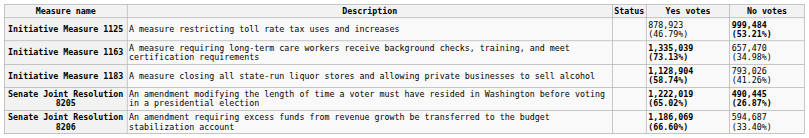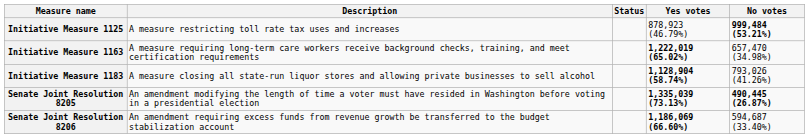 <table class="wikitable sortable plainrowheaders">
 <tr>
 <th scope=col>Measure name</th>
 <th scope=col class=unsortable>Description</th>
 <th scope=col>Status</th>
 <th scope=col>Yes votes</th>
 <th scope=col>No votes</th>
 </tr>
 <tr>
 <th scope=row>Initiative Measure 1125</th>
 <td>A measure restricting toll rate tax uses and increases</td>
 <td></td>
 <td>878,923 (46.79%)</td>
 <td><strong>999,484 (53.21%)</strong></td>
 </tr>
 <tr>
 <th scope=row>Initiative Measure 1163</th>
 <td>A measure requiring long-term care workers receive background checks, training, and meet certification requirements</td>
 <td></td>
-<td><strong>1,335,039 (73.13%)</strong></td>
+<td><strong>1,222,019 (65.02%)</strong></td>
 <td>657,470 (34.98%)</td>
 </tr>
 <tr>
 <th scope=row>Initiative Measure 1183</th>
 <td>A measure closing all state-run liquor stores and allowing private businesses to sell alcohol</td>
 <td></td>
 <td><strong>1,128,904 (58.74%)</strong></td>
 <td>793,026 (41.26%)</td>
 </tr>
 <tr>
 <th scope=row>Senate Joint Resolution 8205</th>
 <td>An amendment modifying the length of time a voter must have resided in Washington before voting in a presidential election</td>
 <td></td>
-<td><strong>1,222,019 (65.02%)</strong></td>
+<td><strong>1,335,039 (73.13%)</strong></td>
 <td><strong>490,445 (26.87%)</strong></td>
 </tr>
 <tr>
 <th scope=row>Senate Joint Resolution 8206</th>
 <td>An amendment requiring excess funds from revenue growth be transferred to the budget stabilization account</td>
 <td></td>
 <td><strong>1,186,069 (66.60%)</strong></td>
 <td>594,687 (33.40%)</td>
 </tr>
 </table>
